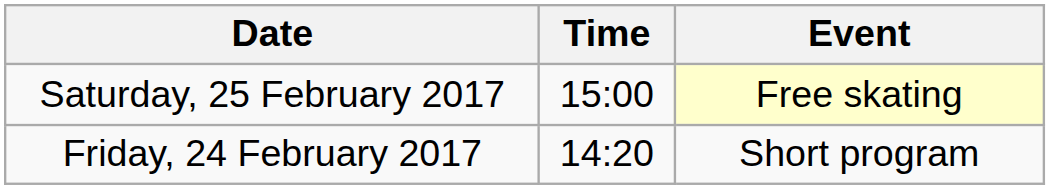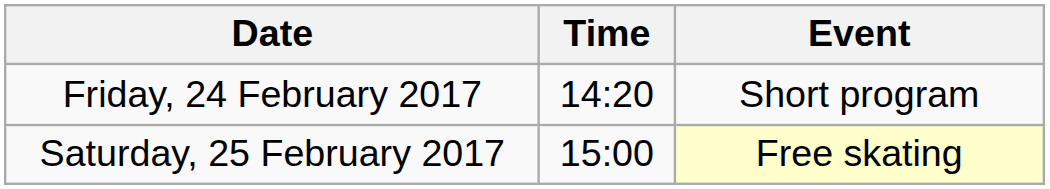 <table class = "wikitable" style="text-align:center;">
 <tr>
 <th width=220>Date</th>
 <th width=50>Time</th>
 <th width=150>Event</th>
 </tr>
 <tr>
+<td>Friday, 24 February 2017</td>
+<td>14:20</td>
+<td>Short program</td>
+</tr>
+<tr>
 <td>Saturday, 25 February 2017</td>
 <td>15:00</td>
 <td bgcolor=ffffcc>Free skating</td>
 </tr>
-<tr>
-<td>Friday, 24 February 2017</td>
-<td>14:20</td>
-<td>Short program</td>
-</tr>
 </table>
